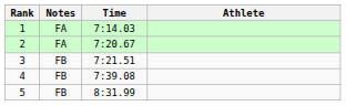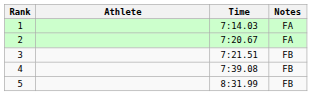 <table class=wikitable style="text-align:center">
 <tr>
 <th width=40>Rank</th>
+<th width=250>Athlete</th>
+<th width=80>Time</th>
 <th width=50>Notes</th>
-<th width=80>Time</th>
-<th width=250>Athlete</th>
 </tr>
 <tr bgcolor="ccffcc">
 <td>1</td>
+<td align=left></td>
+<td>7:14.03</td>
 <td>FA</td>
-<td>7:14.03</td>
-<td align=left></td>
 </tr>
 <tr bgcolor="ccffcc">
 <td>2</td>
+<td align=left></td>
+<td>7:20.67</td>
 <td>FA</td>
-<td>7:20.67</td>
-<td align=left></td>
 </tr>
 <tr>
 <td>3</td>
+<td align=left></td>
+<td>7:21.51</td>
 <td>FB</td>
-<td>7:21.51</td>
-<td align=left></td>
 </tr>
 <tr>
 <td>4</td>
+<td align=left></td>
+<td>7:39.08</td>
 <td>FB</td>
-<td>7:39.08</td>
-<td align=left></td>
 </tr>
 <tr>
 <td>5</td>
+<td align=left></td>
+<td>8:31.99</td>
 <td>FB</td>
-<td>8:31.99</td>
-<td align=left></td>
 </tr>
 </table>
